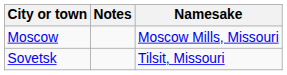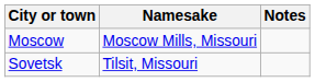 <table class="wikitable">
 <tr>
 <th>City or town</th>
+<th>Namesake</th>
 <th>Notes</th>
-<th>Namesake</th>
 </tr>
 <tr>
 <td><a href='#'>Moscow</a></td>
+<td><a href='#'>Moscow Mills, Missouri</a></td>
 <td></td>
-<td><a href='#'>Moscow Mills, Missouri</a></td>
 </tr>
 <tr>
 <td><a href='#'>Sovetsk</a></td>
+<td><a href='#'>Tilsit, Missouri</a></td>
 <td></td>
-<td><a href='#'>Tilsit, Missouri</a></td>
 </tr>
 </table>
